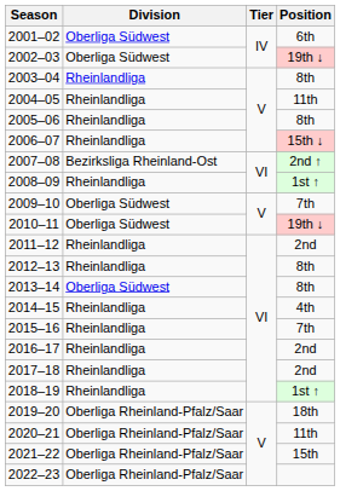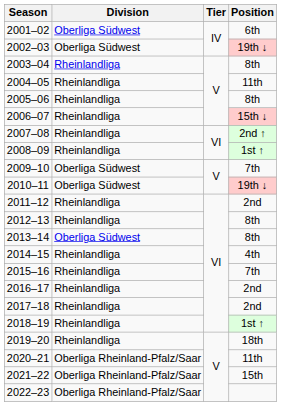 <table class="wikitable">
 <tr>
 <th>Season</th>
 <th>Division</th>
 <th>Tier</th>
 <th>Position</th>
 </tr>
 <tr align="center">
 <td>2001–02</td>
 <td align="left"><a href='#'>Oberliga Südwest</a></td>
 <td rowspan=2>IV</td>
 <td>6th</td>
 </tr>
 <tr align="center">
 <td>2002–03</td>
 <td align="left">Oberliga Südwest</td>
 <td style="background:#ffcccc">19th ↓</td>
 </tr>
 <tr align="center">
 <td>2003–04</td>
 <td align="left"><a href='#'>Rheinlandliga</a></td>
 <td rowspan=4>V</td>
 <td>8th</td>
 </tr>
 <tr align="center">
 <td>2004–05</td>
 <td align="left">Rheinlandliga</td>
 <td>11th</td>
 </tr>
 <tr align="center">
 <td>2005–06</td>
 <td align="left">Rheinlandliga</td>
 <td>8th</td>
 </tr>
 <tr align="center">
 <td>2006–07</td>
 <td align="left">Rheinlandliga</td>
 <td style="background:#ffcccc">15th ↓</td>
 </tr>
 <tr align="center">
 <td>2007–08</td>
-<td align="left">Bezirksliga Rheinland-Ost</td>
+<td align="left">Rheinlandliga</td>
 <td rowspan=2>VI</td>
 <td style="background:#ddffdd">2nd ↑</td>
 </tr>
 <tr align="center">
 <td>2008–09</td>
 <td align="left">Rheinlandliga</td>
 <td style="background:#ddffdd">1st ↑</td>
 </tr>
 <tr align="center">
 <td>2009–10</td>
 <td align="left">Oberliga Südwest</td>
 <td rowspan=2>V</td>
 <td>7th</td>
 </tr>
 <tr align="center">
 <td>2010–11</td>
 <td align="left">Oberliga Südwest</td>
 <td style="background:#ffcccc">19th ↓</td>
 </tr>
 <tr align="center">
 <td>2011–12</td>
 <td align="left">Rheinlandliga</td>
 <td rowspan=8>VI</td>
 <td>2nd</td>
 </tr>
 <tr align="center">
 <td>2012–13</td>
 <td align="left">Rheinlandliga</td>
 <td>8th</td>
 </tr>
 <tr align="center">
 <td>2013–14</td>
 <td align="left"><a href='#'>Oberliga Südwest</a></td>
 <td>8th</td>
 </tr>
 <tr align="center">
 <td>2014–15</td>
 <td align="left">Rheinlandliga</td>
 <td>4th</td>
 </tr>
 <tr align="center">
 <td>2015–16</td>
 <td align="left">Rheinlandliga</td>
 <td>7th</td>
 </tr>
 <tr align="center">
 <td>2016–17</td>
 <td align="left">Rheinlandliga</td>
 <td>2nd</td>
 </tr>
 <tr align="center">
 <td>2017–18</td>
 <td align="left">Rheinlandliga</td>
 <td>2nd</td>
 </tr>
 <tr align="center">
 <td>2018–19</td>
 <td align="left">Rheinlandliga</td>
 <td style="background:#ddffdd">1st ↑</td>
 </tr>
 <tr align="center">
 <td>2019–20</td>
-<td align="left">Oberliga Rheinland-Pfalz/Saar</td>
+<td align="left">Rheinlandliga</td>
 <td rowspan=4>V</td>
 <td>18th</td>
 </tr>
 <tr align="center">
 <td>2020–21</td>
 <td align="left">Oberliga Rheinland-Pfalz/Saar</td>
 <td>11th</td>
 </tr>
 <tr align="center">
 <td>2021–22</td>
 <td align="left">Oberliga Rheinland-Pfalz/Saar</td>
 <td>15th</td>
 </tr>
 <tr align="center">
 <td>2022–23</td>
 <td align="left">Oberliga Rheinland-Pfalz/Saar</td>
 <td></td>
 </tr>
 </table>
